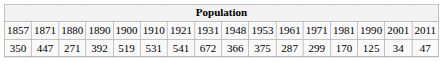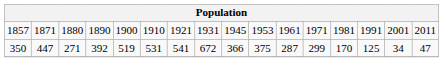 <table class="wikitable" style="margin: 0.5em auto; text-align: center;">
 <tr>
 <th colspan="16">Population</th>
 </tr>
 <tr>
 <td>1857</td>
 <td>1871</td>
 <td>1880</td>
 <td>1890</td>
 <td>1900</td>
 <td>1910</td>
 <td>1921</td>
 <td>1931</td>
-<td>1948</td>
+<td>1945</td>
 <td>1953</td>
 <td>1961</td>
 <td>1971</td>
 <td>1981</td>
-<td>1990</td>
+<td>1991</td>
 <td>2001</td>
 <td>2011</td>
 </tr>
 <tr>
 <td>350</td>
 <td>447</td>
 <td>271</td>
 <td>392</td>
 <td>519</td>
 <td>531</td>
 <td>541</td>
 <td>672</td>
 <td>366</td>
 <td>375</td>
 <td>287</td>
 <td>299</td>
 <td>170</td>
 <td>125</td>
 <td>34</td>
 <td>47</td>
 </tr>
 <tr>
 </tr>
 </table>
